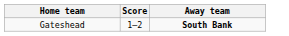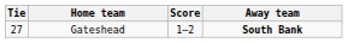 <table class="wikitable" style="text-align:center;">
 <tr>
+<th width=20>Tie</th>
 <th width=175>Home team</th>
 <th width=20>Score</th>
 <th width=175>Away team</th>
 </tr>
 <tr>
+<td>27</td>
 <td>Gateshead</td>
 <td>1–2</td>
 <td><strong>South Bank</strong></td>
 </tr>
 </table>
